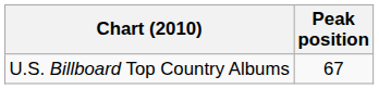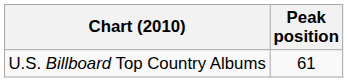 <table class="wikitable">
 <tr>
 <th>Chart (2010)</th>
 <th>Peak<br>position</th>
 </tr>
 <tr>
 <td>U.S. <em>Billboard</em> Top Country Albums</td>
-<td align="center">67</td>
+<td align="center">61</td>
 </tr>
 </table>
